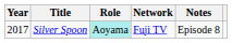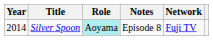 <table class="wikitable">
 <tr>
 <th>Year</th>
 <th>Title</th>
 <th>Role</th>
+<th>Notes</th>
 <th>Network</th>
-<th>Notes</th>
 <th></th>
 </tr>
 <tr>
-<td>2017</td>
+<td>2014</td>
 <td><em><a href='#'>Silver Spoon</a></em></td>
 <td style="background: paleturquoise;">Aoyama</td>
+<td>Episode 8</td>
 <td><a href='#'>Fuji TV</a></td>
-<td>Episode 8</td>
 <td></td>
 </tr>
 </table>
